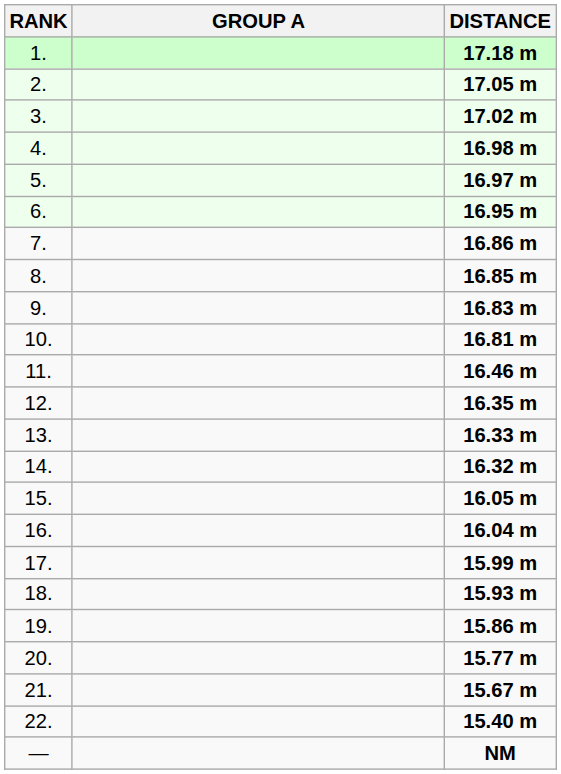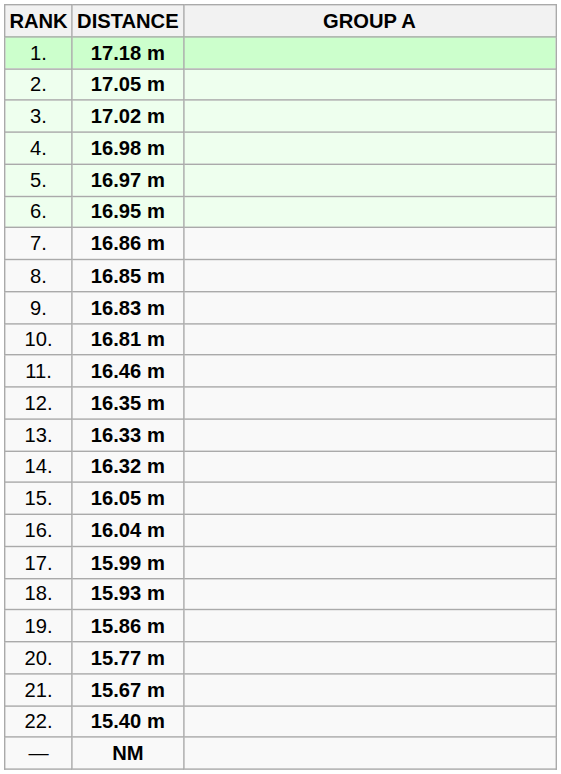 <table class="wikitable" style="border-collapse: collapse; font-size: 90%;">
 <tr>
 <th>RANK</th>
+<th>DISTANCE</th>
 <th align="center" style="width: 18em">GROUP A</th>
-<th>DISTANCE</th>
 </tr>
 <tr style="background:#ccffcc;">
 <td align="center">1.</td>
+<td align="center"><strong>17.18 m</strong></td>
 <td></td>
-<td align="center"><strong>17.18 m</strong></td>
 </tr>
 <tr style="background:#eeffee;">
 <td align="center">2.</td>
+<td align="center"><strong>17.05 m</strong></td>
 <td></td>
-<td align="center"><strong>17.05 m</strong></td>
 </tr>
 <tr style="background:#eeffee;">
 <td align="center">3.</td>
+<td align="center"><strong>17.02 m</strong></td>
 <td></td>
-<td align="center"><strong>17.02 m</strong></td>
 </tr>
 <tr style="background:#eeffee;">
 <td align="center">4.</td>
+<td align="center"><strong>16.98 m</strong></td>
 <td></td>
-<td align="center"><strong>16.98 m</strong></td>
 </tr>
 <tr style="background:#eeffee;">
 <td align="center">5.</td>
+<td align="center"><strong>16.97 m</strong></td>
 <td></td>
-<td align="center"><strong>16.97 m</strong></td>
 </tr>
 <tr style="background:#eeffee;">
 <td align="center">6.</td>
+<td align="center"><strong>16.95 m</strong></td>
 <td></td>
-<td align="center"><strong>16.95 m</strong></td>
 </tr>
 <tr>
 <td align="center">7.</td>
+<td align="center"><strong>16.86 m</strong></td>
 <td></td>
-<td align="center"><strong>16.86 m</strong></td>
 </tr>
 <tr>
 <td align="center">8.</td>
+<td align="center"><strong>16.85 m</strong></td>
 <td></td>
-<td align="center"><strong>16.85 m</strong></td>
 </tr>
 <tr>
 <td align="center">9.</td>
+<td align="center"><strong>16.83 m</strong></td>
 <td></td>
-<td align="center"><strong>16.83 m</strong></td>
 </tr>
 <tr>
 <td align="center">10.</td>
+<td align="center"><strong>16.81 m</strong></td>
 <td></td>
-<td align="center"><strong>16.81 m</strong></td>
 </tr>
 <tr>
 <td align="center">11.</td>
+<td align="center"><strong>16.46 m</strong></td>
 <td></td>
-<td align="center"><strong>16.46 m</strong></td>
 </tr>
 <tr>
 <td align="center">12.</td>
+<td align="center"><strong>16.35 m</strong></td>
 <td></td>
-<td align="center"><strong>16.35 m</strong></td>
 </tr>
 <tr>
 <td align="center">13.</td>
+<td align="center"><strong>16.33 m</strong></td>
 <td></td>
-<td align="center"><strong>16.33 m</strong></td>
 </tr>
 <tr>
 <td align="center">14.</td>
+<td align="center"><strong>16.32 m</strong></td>
 <td></td>
-<td align="center"><strong>16.32 m</strong></td>
 </tr>
 <tr>
 <td align="center">15.</td>
+<td align="center"><strong>16.05 m</strong></td>
 <td></td>
-<td align="center"><strong>16.05 m</strong></td>
 </tr>
 <tr>
 <td align="center">16.</td>
+<td align="center"><strong>16.04 m</strong></td>
 <td></td>
-<td align="center"><strong>16.04 m</strong></td>
 </tr>
 <tr>
 <td align="center">17.</td>
+<td align="center"><strong>15.99 m</strong></td>
 <td></td>
-<td align="center"><strong>15.99 m</strong></td>
 </tr>
 <tr>
 <td align="center">18.</td>
+<td align="center"><strong>15.93 m</strong></td>
 <td></td>
-<td align="center"><strong>15.93 m</strong></td>
 </tr>
 <tr>
 <td align="center">19.</td>
+<td align="center"><strong>15.86 m</strong></td>
 <td></td>
-<td align="center"><strong>15.86 m</strong></td>
 </tr>
 <tr>
 <td align="center">20.</td>
+<td align="center"><strong>15.77 m</strong></td>
 <td></td>
-<td align="center"><strong>15.77 m</strong></td>
 </tr>
 <tr>
 <td align="center">21.</td>
+<td align="center"><strong>15.67 m</strong></td>
 <td></td>
-<td align="center"><strong>15.67 m</strong></td>
 </tr>
 <tr>
 <td align="center">22.</td>
+<td align="center"><strong>15.40 m</strong></td>
 <td></td>
-<td align="center"><strong>15.40 m</strong></td>
 </tr>
 <tr>
 <td align="center">—</td>
+<td align="center"><strong>NM</strong></td>
 <td></td>
-<td align="center"><strong>NM</strong></td>
 </tr>
 </table>
